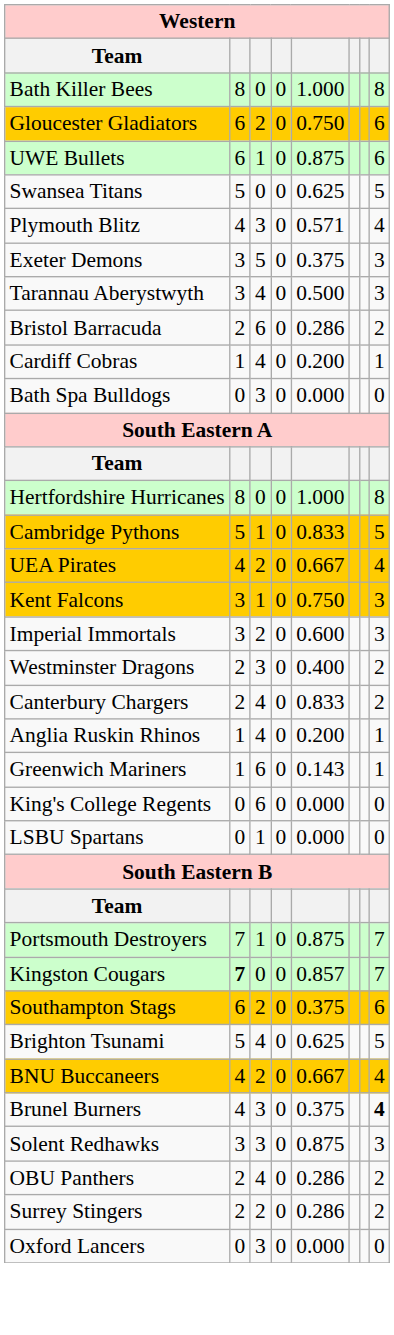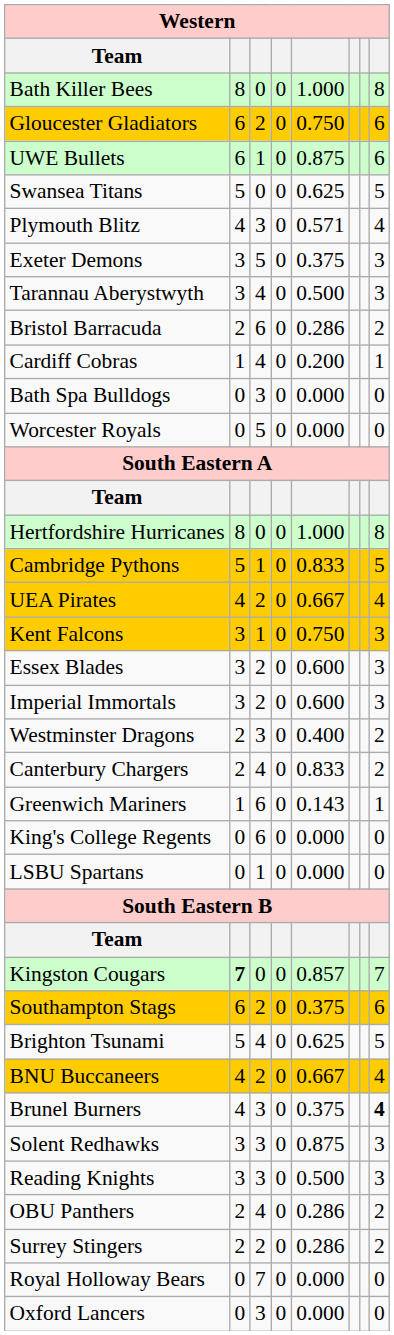 <table class="wikitable">
 <tr style="background:#fcc;">
 <td colspan="8" style="text-align:center;"><strong>Western</strong></td>
 </tr>
 <tr style="background:#efefef;">
 <th>Team</th>
 <th></th>
 <th></th>
 <th></th>
 <th></th>
 <th></th>
 <th></th>
 <th></th>
 </tr>
 <tr style="text-align:center; background:#cfc;">
 <td align="left">Bath Killer Bees</td>
 <td>8</td>
 <td>0</td>
 <td>0</td>
 <td>1.000</td>
 <td></td>
 <td></td>
 <td>8</td>
 </tr>
 <tr style="text-align:center; background:#FFCC00">
 <td align="left">Gloucester Gladiators</td>
 <td>6</td>
 <td>2</td>
 <td>0</td>
 <td>0.750</td>
 <td></td>
 <td></td>
 <td>6</td>
 </tr>
 <tr style="text-align:center; background:#cfc;">
 <td align="left">UWE Bullets</td>
 <td>6</td>
 <td>1</td>
 <td>0</td>
 <td>0.875</td>
 <td></td>
 <td></td>
 <td>6</td>
 </tr>
 <tr style="text-align:center;">
 <td align="left">Swansea Titans</td>
 <td>5</td>
 <td>0</td>
 <td>0</td>
 <td>0.625</td>
 <td></td>
 <td></td>
 <td>5</td>
 </tr>
 <tr style="text-align:center;">
 <td align="left">Plymouth Blitz</td>
 <td>4</td>
 <td>3</td>
 <td>0</td>
 <td>0.571</td>
 <td></td>
 <td></td>
 <td>4</td>
 </tr>
 <tr style="text-align:center;">
 <td align="left">Exeter Demons</td>
 <td>3</td>
 <td>5</td>
 <td>0</td>
 <td>0.375</td>
 <td></td>
 <td></td>
 <td>3</td>
 </tr>
 <tr style="text-align:center;">
 <td align="left">Tarannau Aberystwyth</td>
 <td>3</td>
 <td>4</td>
 <td>0</td>
 <td>0.500</td>
 <td></td>
 <td></td>
 <td>3</td>
 </tr>
 <tr style="text-align:center;">
 <td align="left">Bristol Barracuda</td>
 <td>2</td>
 <td>6</td>
 <td>0</td>
 <td>0.286</td>
 <td></td>
 <td></td>
 <td>2</td>
 </tr>
 <tr style="text-align:center;">
 <td align="left">Cardiff Cobras</td>
 <td>1</td>
 <td>4</td>
 <td>0</td>
 <td>0.200</td>
 <td></td>
 <td></td>
 <td>1</td>
 </tr>
 <tr style="text-align:center;">
 <td align="left">Bath Spa Bulldogs</td>
 <td>0</td>
 <td>3</td>
 <td>0</td>
 <td>0.000</td>
 <td></td>
 <td></td>
 <td>0</td>
 </tr>
+<tr style="text-align:center;">
+<td align="left">Worcester Royals</td>
+<td>0</td>
+<td>5</td>
+<td>0</td>
+<td>0.000</td>
+<td></td>
+<td></td>
+<td>0</td>
+</tr>
 <tr style="background:#fcc;">
 <td colspan="8" style="text-align:center;"><strong>South Eastern A</strong></td>
 </tr>
 <tr style="background:#efefef;">
 <th>Team</th>
 <th></th>
 <th></th>
 <th></th>
 <th></th>
 <th></th>
 <th></th>
 <th></th>
 </tr>
 <tr style="text-align:center; background:#cfc;">
 <td align="left">Hertfordshire Hurricanes</td>
 <td>8</td>
 <td>0</td>
 <td>0</td>
 <td>1.000</td>
 <td></td>
 <td></td>
 <td>8</td>
 </tr>
 <tr style="text-align:center; background:#FFCC00">
 <td align="left">Cambridge Pythons</td>
 <td>5</td>
 <td>1</td>
 <td>0</td>
 <td>0.833</td>
 <td></td>
 <td></td>
 <td>5</td>
 </tr>
 <tr style="text-align:center; background:#FFCC00;">
 <td align="left">UEA Pirates</td>
 <td>4</td>
 <td>2</td>
 <td>0</td>
 <td>0.667</td>
 <td></td>
 <td></td>
 <td>4</td>
 </tr>
 <tr style="text-align:center; background:#FFCC00">
 <td align="left">Kent Falcons</td>
 <td>3</td>
 <td>1</td>
 <td>0</td>
 <td>0.750</td>
 <td></td>
 <td></td>
 <td>3</td>
 </tr>
 <tr style="text-align:center;">
+<td align="left">Essex Blades</td>
+<td>3</td>
+<td>2</td>
+<td>0</td>
+<td>0.600</td>
+<td></td>
+<td></td>
+<td>3</td>
+</tr>
+<tr style="text-align:center;">
 <td align="left">Imperial Immortals</td>
 <td>3</td>
 <td>2</td>
 <td>0</td>
 <td>0.600</td>
 <td></td>
 <td></td>
 <td>3</td>
 </tr>
 <tr style="text-align:center;">
 <td align="left">Westminster Dragons</td>
 <td>2</td>
 <td>3</td>
 <td>0</td>
 <td>0.400</td>
 <td></td>
 <td></td>
 <td>2</td>
 </tr>
 <tr style="text-align:center;">
 <td align="left">Canterbury Chargers</td>
 <td>2</td>
 <td>4</td>
 <td>0</td>
 <td>0.833</td>
 <td></td>
 <td></td>
 <td>2</td>
-</tr>
-<tr style="text-align:center;">
-<td align="left">Anglia Ruskin Rhinos</td>
-<td>1</td>
-<td>4</td>
-<td>0</td>
-<td>0.200</td>
-<td></td>
-<td></td>
-<td>1</td>
 </tr>
 <tr style="text-align:center;">
 <td align="left">Greenwich Mariners</td>
 <td>1</td>
 <td>6</td>
 <td>0</td>
 <td>0.143</td>
 <td></td>
 <td></td>
 <td>1</td>
 </tr>
 <tr style="text-align:center;">
 <td align="left">King's College Regents</td>
 <td>0</td>
 <td>6</td>
 <td>0</td>
 <td>0.000</td>
 <td></td>
 <td></td>
 <td>0</td>
 </tr>
 <tr style="text-align:center;">
 <td align="left">LSBU Spartans</td>
 <td>0</td>
 <td>1</td>
 <td>0</td>
 <td>0.000</td>
 <td></td>
 <td></td>
 <td>0</td>
 </tr>
 <tr style="background:#fcc;">
 <td colspan="8" style="text-align:center;"><strong>South Eastern B</strong></td>
 </tr>
 <tr style="background:#efefef;">
 <th>Team</th>
 <th></th>
 <th></th>
 <th></th>
 <th></th>
 <th></th>
 <th></th>
 <th></th>
-</tr>
-<tr style="text-align:center; background:#cfc;">
-<td align="left">Portsmouth Destroyers</td>
-<td>7</td>
-<td>1</td>
-<td>0</td>
-<td>0.875</td>
-<td></td>
-<td></td>
-<td>7</td>
 </tr>
 <tr style="text-align:center; background:#cfc;">
 <td align="left">Kingston Cougars</td>
 <td><strong>7</strong></td>
 <td>0</td>
 <td>0</td>
 <td>0.857</td>
 <td></td>
 <td></td>
 <td>7</td>
 </tr>
 <tr style="text-align:center; background:#FFCC00">
 <td align="left">Southampton Stags</td>
 <td>6</td>
 <td>2</td>
 <td>0</td>
 <td>0.375</td>
 <td></td>
 <td></td>
 <td>6</td>
 </tr>
 <tr style="text-align:center;">
 <td align="left">Brighton Tsunami</td>
 <td>5</td>
 <td>4</td>
 <td>0</td>
 <td>0.625</td>
 <td></td>
 <td></td>
 <td>5</td>
 </tr>
 <tr style="text-align:center; background:#FFCC00">
 <td align="left">BNU Buccaneers</td>
 <td>4</td>
 <td>2</td>
 <td>0</td>
 <td>0.667</td>
 <td></td>
 <td></td>
 <td>4</td>
 </tr>
 <tr style="text-align:center;">
 <td align="left">Brunel Burners</td>
 <td>4</td>
 <td>3</td>
 <td>0</td>
 <td>0.375</td>
 <td></td>
 <td></td>
 <td><strong>4</strong></td>
 </tr>
 <tr style="text-align:center;">
 <td align="left">Solent Redhawks</td>
 <td>3</td>
 <td>3</td>
 <td>0</td>
 <td>0.875</td>
 <td></td>
 <td></td>
 <td>3</td>
 </tr>
 <tr style="text-align:center;">
+<td align="left">Reading Knights</td>
+<td>3</td>
+<td>3</td>
+<td>0</td>
+<td>0.500</td>
+<td></td>
+<td></td>
+<td>3</td>
+</tr>
+<tr style="text-align:center;">
 <td align="left">OBU Panthers</td>
 <td>2</td>
 <td>4</td>
 <td>0</td>
 <td>0.286</td>
 <td></td>
 <td></td>
 <td>2</td>
 </tr>
 <tr style="text-align:center;">
 <td align="left">Surrey Stingers</td>
 <td>2</td>
 <td>2</td>
 <td>0</td>
 <td>0.286</td>
 <td></td>
 <td></td>
 <td>2</td>
 </tr>
 <tr style="text-align:center;">
+<td align="left">Royal Holloway Bears</td>
+<td>0</td>
+<td>7</td>
+<td>0</td>
+<td>0.000</td>
+<td></td>
+<td></td>
+<td>0</td>
+</tr>
+<tr style="text-align:center;">
 <td align="left">Oxford Lancers</td>
 <td>0</td>
 <td>3</td>
 <td>0</td>
 <td>0.000</td>
 <td></td>
 <td></td>
 <td>0</td>
 </tr>
 </table>
